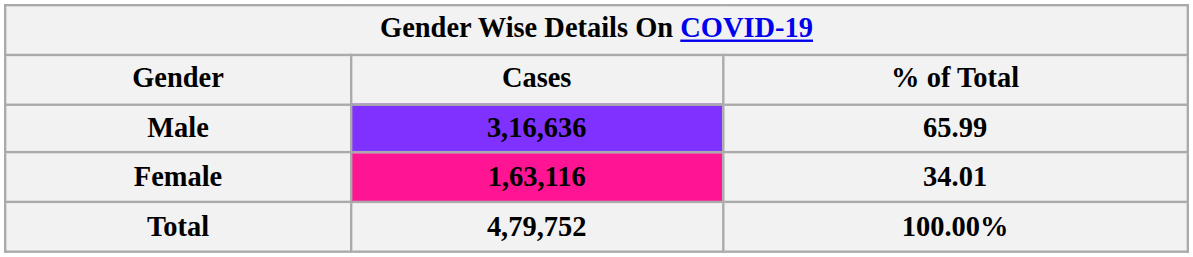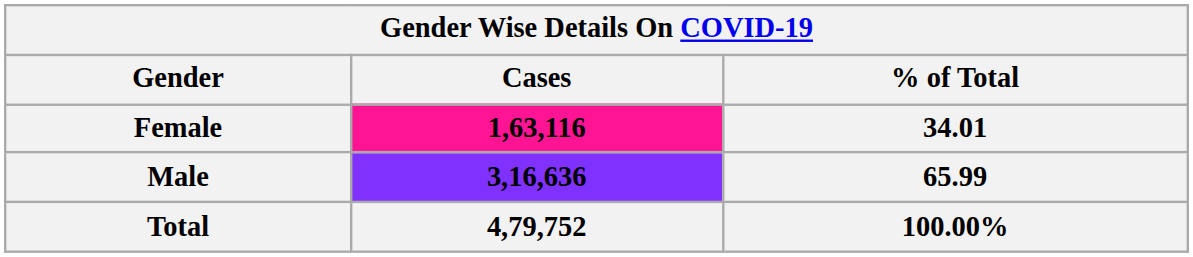 <table class="wikitable plainrowheaders sortable mw-collapsible citiwise-data" style="text-align:center; font-size:75%; width:500px;  margin:0px 0px 0em 0em;">
 <tr>
 <th colspan="3">Gender Wise Details On <a href='#'>COVID-19</a></th>
 </tr>
 <tr>
 <th scope="col">Gender</th>
 <th scope="col">Cases</th>
 <th scope="col">% of Total</th>
 </tr>
 <tr>
+<th scope="row">Female</th>
+<td style="background:#FF1493;"><span><strong>1,63,116</strong></span></td>
+<th scope="row">34.01</th>
+</tr>
+<tr>
 <th scope="row">Male</th>
 <td style="background:#7F32FF;"><span><strong>3,16,636</strong></span></td>
 <th scope="row">65.99</th>
-</tr>
-<tr>
-<th scope="row">Female</th>
-<td style="background:#FF1493;"><span><strong>1,63,116</strong></span></td>
-<th scope="row">34.01</th>
 </tr>
 <tr>
 <th scope="col">Total</th>
 <th style="text-align:center;">4,79,752</th>
 <th scope="col">100.00%</th>
 </tr>
 </table>
